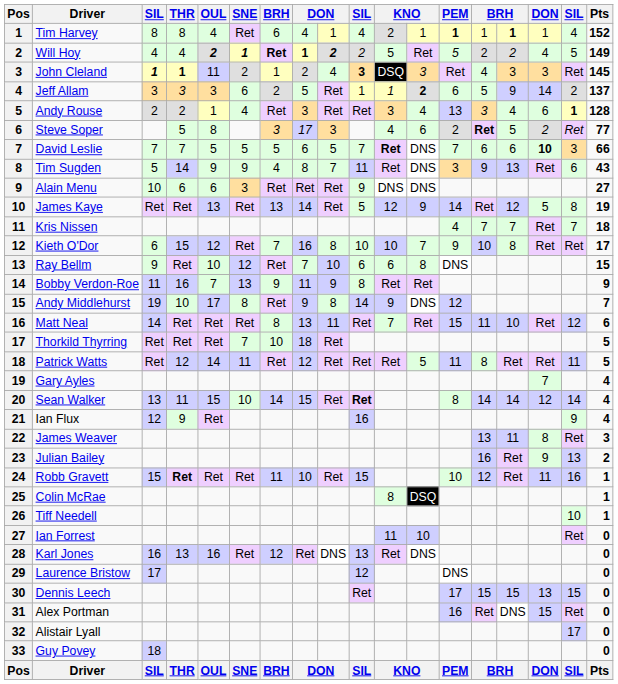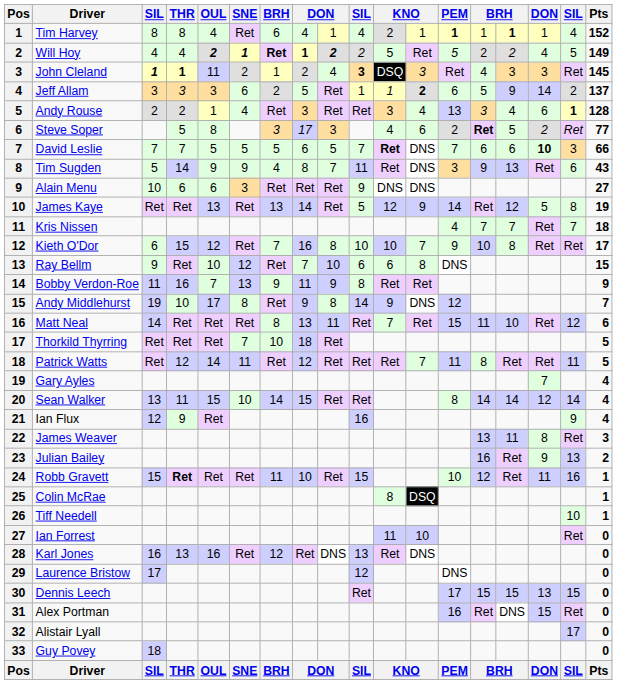 <table class="wikitable" style="font-size: 85%; text-align:center;">
 <tr valign="top">
 <th valign=middle>Pos</th>
 <th valign=middle>Driver</th>
 <th><a href='#'>SIL</a></th>
 <th><a href='#'>THR</a></th>
 <th><a href='#'>OUL</a></th>
 <th><a href='#'>SNE</a></th>
 <th><a href='#'>BRH</a></th>
 <th colspan="2"><a href='#'>DON</a></th>
 <th><a href='#'>SIL</a></th>
 <th colspan="2"><a href='#'>KNO</a></th>
 <th><a href='#'>PEM</a></th>
 <th colspan="2"><a href='#'>BRH</a></th>
 <th><a href='#'>DON</a></th>
 <th><a href='#'>SIL</a></th>
 <th valign=middle>Pts</th>
 </tr>
 <tr>
 <th>1</th>
 <td align=left> <a href='#'>Tim Harvey</a></td>
 <td style="background:#DFFFDF;">8</td>
 <td style="background:#DFFFDF;">8</td>
 <td style="background:#DFFFDF;">4</td>
 <td style="background:#EFCFFF;">Ret</td>
 <td style="background:#DFFFDF;">6</td>
 <td style="background:#DFFFDF;">4</td>
 <td style="background:#ffffbf;">1</td>
 <td style="background:#DFFFDF;">4</td>
 <td style="background:#DFDFDF;">2</td>
 <td style="background:#ffffbf;">1</td>
 <td style="background:#ffffbf;"><strong>1</strong></td>
 <td style="background:#ffffbf;">1</td>
 <td style="background:#ffffbf;"><strong>1</strong></td>
 <td style="background:#ffffbf;">1</td>
 <td style="background:#DFFFDF;">4</td>
 <td align="right"><strong>152</strong></td>
 </tr>
 <tr>
 <th>2</th>
 <td align=left> <a href='#'>Will Hoy</a></td>
 <td style="background:#DFFFDF;">4</td>
 <td style="background:#DFFFDF;">4</td>
 <td style="background:#DFDFDF;"><strong><em>2</em></strong></td>
 <td style="background:#ffffbf;"><strong><em>1</em></strong></td>
 <td style="background:#EFCFFF;"><strong>Ret</strong></td>
 <td style="background:#ffffbf;"><strong>1</strong></td>
 <td style="background:#DFDFDF;"><strong><em>2</em></strong></td>
 <td style="background:#DFDFDF;"><em>2</em></td>
 <td style="background:#DFFFDF;">5</td>
 <td style="background:#EFCFFF;">Ret</td>
 <td style="background:#DFFFDF;"><em>5</em></td>
 <td style="background:#DFDFDF;">2</td>
 <td style="background:#DFDFDF;"><em>2</em></td>
 <td style="background:#DFFFDF;">4</td>
 <td style="background:#DFFFDF;">5</td>
 <td align="right"><strong>149</strong></td>
 </tr>
 <tr>
 <th>3</th>
 <td align=left> <a href='#'>John Cleland</a></td>
 <td style="background:#ffffbf;"><strong><em>1</em></strong></td>
 <td style="background:#ffffbf;"><strong>1</strong></td>
 <td style="background:#CFCFFF;">11</td>
 <td style="background:#DFDFDF;">2</td>
 <td style="background:#ffffbf;">1</td>
 <td style="background:#DFDFDF;">2</td>
 <td style="background:#DFFFDF;">4</td>
 <td style="background:#FFDF9F;"><strong>3</strong></td>
 <td style="background:#000000; color:white">DSQ</td>
 <td style="background:#FFDF9F;"><em>3</em></td>
 <td style="background:#EFCFFF;">Ret</td>
 <td style="background:#DFFFDF;">4</td>
 <td style="background:#FFDF9F;">3</td>
 <td style="background:#FFDF9F;">3</td>
 <td style="background:#EFCFFF;">Ret</td>
 <td align="right"><strong>145</strong></td>
 </tr>
 <tr>
 <th>4</th>
 <td align=left> <a href='#'>Jeff Allam</a></td>
 <td style="background:#FFDF9F;">3</td>
 <td style="background:#FFDF9F;"><em>3</em></td>
 <td style="background:#FFDF9F;">3</td>
 <td style="background:#DFFFDF;">6</td>
 <td style="background:#DFDFDF;">2</td>
 <td style="background:#DFFFDF;">5</td>
 <td style="background:#EFCFFF;">Ret</td>
 <td style="background:#ffffbf;">1</td>
 <td style="background:#ffffbf;"><em>1</em></td>
 <td style="background:#DFDFDF;"><strong>2</strong></td>
 <td style="background:#DFFFDF;">6</td>
 <td style="background:#DFFFDF;">5</td>
 <td style="background:#CFCFFF;">9</td>
 <td style="background:#CFCFFF;">14</td>
 <td style="background:#DFDFDF;">2</td>
 <td align="right"><strong>137</strong></td>
 </tr>
 <tr>
 <th>5</th>
 <td align=left> <a href='#'>Andy Rouse</a></td>
 <td style="background:#DFDFDF;">2</td>
 <td style="background:#DFDFDF;">2</td>
 <td style="background:#ffffbf;">1</td>
 <td style="background:#DFFFDF;">4</td>
 <td style="background:#EFCFFF;">Ret</td>
 <td style="background:#FFDF9F;">3</td>
 <td style="background:#EFCFFF;">Ret</td>
 <td style="background:#EFCFFF;">Ret</td>
 <td style="background:#FFDF9F;">3</td>
 <td style="background:#DFFFDF;">4</td>
 <td style="background:#CFCFFF;">13</td>
 <td style="background:#FFDF9F;"><em>3</em></td>
 <td style="background:#DFFFDF;">4</td>
 <td style="background:#DFFFDF;">6</td>
 <td style="background:#ffffbf;"><strong>1</strong></td>
 <td align="right"><strong>128</strong></td>
 </tr>
 <tr>
 <th>6</th>
 <td align=left> <a href='#'>Steve Soper</a></td>
 <td></td>
 <td style="background:#DFFFDF;">5</td>
 <td style="background:#DFFFDF;">8</td>
 <td></td>
 <td style="background:#FFDF9F;"><em>3</em></td>
 <td style="background:#CFCFFF;"><em>17</em></td>
 <td style="background:#FFDF9F;">3</td>
 <td></td>
 <td style="background:#DFFFDF;">4</td>
 <td style="background:#DFFFDF;">6</td>
 <td style="background:#DFDFDF;">2</td>
 <td style="background:#EFCFFF;"><strong>Ret</strong></td>
 <td style="background:#DFFFDF;">5</td>
 <td style="background:#DFDFDF;"><em>2</em></td>
 <td style="background:#EFCFFF;"><em>Ret</em></td>
 <td align="right"><strong>77</strong></td>
 </tr>
 <tr>
 <th>7</th>
 <td align=left> <a href='#'>David Leslie</a></td>
 <td style="background:#DFFFDF;">7</td>
 <td style="background:#DFFFDF;">7</td>
 <td style="background:#DFFFDF;">5</td>
 <td style="background:#DFFFDF;">5</td>
 <td style="background:#DFFFDF;">5</td>
 <td style="background:#DFFFDF;">6</td>
 <td style="background:#DFFFDF;">5</td>
 <td style="background:#DFFFDF;">7</td>
 <td style="background:#EFCFFF;"><strong>Ret</strong></td>
 <td style="background:#FFFFFF;">DNS</td>
 <td style="background:#DFFFDF;">7</td>
 <td style="background:#DFFFDF;">6</td>
 <td style="background:#DFFFDF;">6</td>
 <td style="background:#DFFFDF;"><strong>10</strong></td>
 <td style="background:#FFDF9F;">3</td>
 <td align="right"><strong>66</strong></td>
 </tr>
 <tr>
 <th>8</th>
 <td align=left> <a href='#'>Tim Sugden</a></td>
 <td style="background:#DFFFDF;">5</td>
 <td style="background:#CFCFFF;">14</td>
 <td style="background:#DFFFDF;">9</td>
 <td style="background:#DFFFDF;">9</td>
 <td style="background:#DFFFDF;">4</td>
 <td style="background:#DFFFDF;">8</td>
 <td style="background:#DFFFDF;">7</td>
 <td style="background:#CFCFFF;">11</td>
 <td style="background:#EFCFFF;">Ret</td>
 <td style="background:#FFFFFF;">DNS</td>
 <td style="background:#FFDF9F;">3</td>
 <td style="background:#CFCFFF;">9</td>
 <td style="background:#CFCFFF;">13</td>
 <td style="background:#EFCFFF;">Ret</td>
 <td style="background:#DFFFDF;">6</td>
 <td align="right"><strong>43</strong></td>
 </tr>
 <tr>
 <th>9</th>
 <td align=left> <a href='#'>Alain Menu</a></td>
 <td style="background:#DFFFDF;">10</td>
 <td style="background:#DFFFDF;">6</td>
 <td style="background:#DFFFDF;">6</td>
 <td style="background:#FFDF9F;">3</td>
 <td style="background:#EFCFFF;">Ret</td>
 <td style="background:#EFCFFF;">Ret</td>
 <td style="background:#EFCFFF;">Ret</td>
 <td style="background:#DFFFDF;">9</td>
 <td style="background:#FFFFFF;">DNS</td>
 <td style="background:#FFFFFF;">DNS</td>
 <td></td>
 <td></td>
 <td></td>
 <td></td>
 <td></td>
 <td align="right"><strong>27</strong></td>
 </tr>
 <tr>
 <th>10</th>
 <td align=left> <a href='#'>James Kaye</a></td>
 <td style="background:#EFCFFF;">Ret</td>
 <td style="background:#EFCFFF;">Ret</td>
 <td style="background:#CFCFFF;">13</td>
 <td style="background:#EFCFFF;">Ret</td>
 <td style="background:#CFCFFF;">13</td>
 <td style="background:#CFCFFF;">14</td>
 <td style="background:#EFCFFF;">Ret</td>
 <td style="background:#DFFFDF;">5</td>
 <td style="background:#CFCFFF;">12</td>
 <td style="background:#CFCFFF;">9</td>
 <td style="background:#CFCFFF;">14</td>
 <td style="background:#EFCFFF;">Ret</td>
 <td style="background:#CFCFFF;">12</td>
 <td style="background:#DFFFDF;">5</td>
 <td style="background:#DFFFDF;">8</td>
 <td align="right"><strong>19</strong></td>
 </tr>
 <tr>
 <th>11</th>
 <td align=left> <a href='#'>Kris Nissen</a></td>
 <td></td>
 <td></td>
 <td></td>
 <td></td>
 <td></td>
 <td></td>
 <td></td>
 <td></td>
 <td></td>
 <td></td>
 <td style="background:#DFFFDF;">4</td>
 <td style="background:#DFFFDF;">7</td>
 <td style="background:#DFFFDF;">7</td>
 <td style="background:#EFCFFF;">Ret</td>
 <td style="background:#DFFFDF;">7</td>
 <td align="right"><strong>18</strong></td>
 </tr>
 <tr>
 <th>12</th>
 <td align=left> <a href='#'>Kieth O'Dor</a></td>
 <td style="background:#DFFFDF;">6</td>
 <td style="background:#CFCFFF;">15</td>
 <td style="background:#CFCFFF;">12</td>
 <td style="background:#EFCFFF;">Ret</td>
 <td style="background:#DFFFDF;">7</td>
 <td style="background:#CFCFFF;">16</td>
 <td style="background:#DFFFDF;">8</td>
 <td style="background:#DFFFDF;">10</td>
 <td style="background:#CFCFFF;">10</td>
 <td style="background:#DFFFDF;">7</td>
 <td style="background:#DFFFDF;">9</td>
 <td style="background:#CFCFFF;">10</td>
 <td style="background:#DFFFDF;">8</td>
 <td style="background:#EFCFFF;">Ret</td>
 <td style="background:#EFCFFF;">Ret</td>
 <td align="right"><strong>17</strong></td>
 </tr>
 <tr>
 <th>13</th>
 <td align=left> <a href='#'>Ray Bellm</a></td>
 <td style="background:#DFFFDF;">9</td>
 <td style="background:#EFCFFF;">Ret</td>
 <td style="background:#DFFFDF;">10</td>
 <td style="background:#CFCFFF;">12</td>
 <td style="background:#EFCFFF;">Ret</td>
 <td style="background:#DFFFDF;">7</td>
 <td style="background:#CFCFFF;">10</td>
 <td style="background:#DFFFDF;">6</td>
 <td style="background:#DFFFDF;">6</td>
 <td style="background:#DFFFDF;">8</td>
 <td style="background:#FFFFFF;">DNS</td>
 <td></td>
 <td></td>
 <td></td>
 <td></td>
 <td align="right"><strong>15</strong></td>
 </tr>
 <tr>
 <th>14</th>
 <td align=left nowrap> <a href='#'>Bobby Verdon-Roe</a></td>
 <td style="background:#CFCFFF;">11</td>
 <td style="background:#CFCFFF;">16</td>
 <td style="background:#DFFFDF;">7</td>
 <td style="background:#CFCFFF;">13</td>
 <td style="background:#DFFFDF;">9</td>
 <td style="background:#CFCFFF;">11</td>
 <td style="background:#CFCFFF;">9</td>
 <td style="background:#DFFFDF;">8</td>
 <td style="background:#EFCFFF;">Ret</td>
 <td style="background:#EFCFFF;">Ret</td>
 <td></td>
 <td></td>
 <td></td>
 <td></td>
 <td></td>
 <td align="right"><strong>9</strong></td>
 </tr>
 <tr>
 <th>15</th>
 <td align=left> <a href='#'>Andy Middlehurst</a></td>
 <td style="background:#CFCFFF;">19</td>
 <td style="background:#DFFFDF;">10</td>
 <td style="background:#CFCFFF;">17</td>
 <td style="background:#DFFFDF;">8</td>
 <td style="background:#EFCFFF;">Ret</td>
 <td style="background:#CFCFFF;">9</td>
 <td style="background:#DFFFDF;">8</td>
 <td style="background:#CFCFFF;">14</td>
 <td style="background:#CFCFFF;">9</td>
 <td style="background:#FFFFFF;">DNS</td>
 <td style="background:#CFCFFF;">12</td>
 <td></td>
 <td></td>
 <td></td>
 <td></td>
 <td align="right"><strong>7</strong></td>
 </tr>
 <tr>
 <th>16</th>
 <td align=left> <a href='#'>Matt Neal</a></td>
 <td style="background:#CFCFFF;">14</td>
 <td style="background:#EFCFFF;">Ret</td>
 <td style="background:#EFCFFF;">Ret</td>
 <td style="background:#EFCFFF;">Ret</td>
 <td style="background:#DFFFDF;">8</td>
 <td style="background:#CFCFFF;">13</td>
 <td style="background:#CFCFFF;">11</td>
 <td style="background:#EFCFFF;">Ret</td>
 <td style="background:#DFFFDF;">7</td>
 <td style="background:#EFCFFF;">Ret</td>
 <td style="background:#CFCFFF;">15</td>
 <td style="background:#CFCFFF;">11</td>
 <td style="background:#CFCFFF;">10</td>
 <td style="background:#EFCFFF;">Ret</td>
 <td style="background:#CFCFFF;">12</td>
 <td align="right"><strong>6</strong></td>
 </tr>
 <tr>
 <th>17</th>
 <td align=left> <a href='#'>Thorkild Thyrring</a></td>
 <td style="background:#EFCFFF;">Ret</td>
 <td style="background:#EFCFFF;">Ret</td>
 <td style="background:#EFCFFF;">Ret</td>
 <td style="background:#DFFFDF;">7</td>
 <td style="background:#DFFFDF;">10</td>
 <td style="background:#CFCFFF;">18</td>
 <td style="background:#EFCFFF;">Ret</td>
 <td></td>
 <td></td>
 <td></td>
 <td></td>
 <td></td>
 <td></td>
 <td></td>
 <td></td>
 <td align="right"><strong>5</strong></td>
 </tr>
 <tr>
 <th>18</th>
 <td align=left> <a href='#'>Patrick Watts</a></td>
 <td style="background:#EFCFFF;">Ret</td>
 <td style="background:#CFCFFF;">12</td>
 <td style="background:#CFCFFF;">14</td>
 <td style="background:#CFCFFF;">11</td>
 <td style="background:#EFCFFF;">Ret</td>
 <td style="background:#CFCFFF;">12</td>
 <td style="background:#EFCFFF;">Ret</td>
 <td style="background:#EFCFFF;">Ret</td>
 <td style="background:#EFCFFF;">Ret</td>
-<td style="background:#DFFFDF;">5</td>
+<td style="background:#DFFFDF;">7</td>
 <td style="background:#CFCFFF;">11</td>
 <td style="background:#DFFFDF;">8</td>
 <td style="background:#EFCFFF;">Ret</td>
 <td style="background:#EFCFFF;">Ret</td>
 <td style="background:#CFCFFF;">11</td>
 <td align="right"><strong>5</strong></td>
 </tr>
 <tr>
 <th>19</th>
 <td align=left> <a href='#'>Gary Ayles</a></td>
 <td></td>
 <td></td>
 <td></td>
 <td></td>
 <td></td>
 <td></td>
 <td></td>
 <td></td>
 <td></td>
 <td></td>
 <td></td>
 <td></td>
 <td></td>
 <td style="background:#DFFFDF;">7</td>
 <td></td>
 <td align="right"><strong>4</strong></td>
 </tr>
 <tr>
 <th>20</th>
 <td align=left> <a href='#'>Sean Walker</a></td>
 <td style="background:#CFCFFF;">13</td>
 <td style="background:#CFCFFF;">11</td>
 <td style="background:#CFCFFF;">15</td>
 <td style="background:#DFFFDF;">10</td>
 <td style="background:#CFCFFF;">14</td>
 <td style="background:#CFCFFF;">15</td>
 <td style="background:#EFCFFF;">Ret</td>
-<td style="background:#EFCFFF;"><strong>Ret</strong></td>
+<td style="background:#EFCFFF;">Ret</td>
 <td></td>
 <td></td>
 <td style="background:#DFFFDF;">8</td>
 <td style="background:#CFCFFF;">14</td>
 <td style="background:#CFCFFF;">14</td>
 <td style="background:#CFCFFF;">12</td>
 <td style="background:#CFCFFF;">14</td>
 <td align="right"><strong>4</strong></td>
 </tr>
 <tr>
 <th>21</th>
 <td align=left> Ian Flux</td>
 <td style="background:#CFCFFF;">12</td>
 <td style="background:#DFFFDF;">9</td>
 <td style="background:#EFCFFF;">Ret</td>
 <td></td>
 <td></td>
 <td></td>
 <td></td>
 <td style="background:#CFCFFF;">16</td>
 <td></td>
 <td></td>
 <td></td>
 <td></td>
 <td></td>
 <td></td>
 <td style="background:#DFFFDF;">9</td>
 <td align="right"><strong>4</strong></td>
 </tr>
 <tr>
 <th>22</th>
 <td align=left> <a href='#'>James Weaver</a></td>
 <td></td>
 <td></td>
 <td></td>
 <td></td>
 <td></td>
 <td></td>
 <td></td>
 <td></td>
 <td></td>
 <td></td>
 <td></td>
 <td style="background:#CFCFFF;">13</td>
 <td style="background:#CFCFFF;">11</td>
 <td style="background:#DFFFDF;">8</td>
 <td style="background:#EFCFFF;">Ret</td>
 <td align="right"><strong>3</strong></td>
 </tr>
 <tr>
 <th>23</th>
 <td align=left> <a href='#'>Julian Bailey</a></td>
 <td></td>
 <td></td>
 <td></td>
 <td></td>
 <td></td>
 <td></td>
 <td></td>
 <td></td>
 <td></td>
 <td></td>
 <td></td>
 <td style="background:#CFCFFF;">16</td>
 <td style="background:#EFCFFF;">Ret</td>
 <td style="background:#DFFFDF;">9</td>
 <td style="background:#CFCFFF;">13</td>
 <td align="right"><strong>2</strong></td>
 </tr>
 <tr>
 <th>24</th>
 <td align=left> <a href='#'>Robb Gravett</a></td>
 <td style="background:#CFCFFF;">15</td>
 <td style="background:#EFCFFF;"><strong>Ret</strong></td>
 <td style="background:#EFCFFF;">Ret</td>
 <td style="background:#EFCFFF;">Ret</td>
 <td style="background:#CFCFFF;">11</td>
 <td style="background:#CFCFFF;">10</td>
 <td style="background:#EFCFFF;">Ret</td>
 <td style="background:#CFCFFF;">15</td>
 <td></td>
 <td></td>
 <td style="background:#DFFFDF;">10</td>
 <td style="background:#CFCFFF;">12</td>
 <td style="background:#EFCFFF;">Ret</td>
 <td style="background:#CFCFFF;">11</td>
 <td style="background:#CFCFFF;">16</td>
 <td align="right"><strong>1</strong></td>
 </tr>
 <tr>
 <th>25</th>
 <td align=left> <a href='#'>Colin McRae</a></td>
 <td></td>
 <td></td>
 <td></td>
 <td></td>
 <td></td>
 <td></td>
 <td></td>
 <td></td>
 <td style="background:#DFFFDF;">8</td>
 <td style="background:#000000; color:white">DSQ</td>
 <td></td>
 <td></td>
 <td></td>
 <td></td>
 <td></td>
 <td align="right"><strong>1</strong></td>
 </tr>
 <tr>
 <th>26</th>
 <td align=left> <a href='#'>Tiff Needell</a></td>
 <td></td>
 <td></td>
 <td></td>
 <td></td>
 <td></td>
 <td></td>
 <td></td>
 <td></td>
 <td></td>
 <td></td>
 <td></td>
 <td></td>
 <td></td>
 <td></td>
 <td style="background:#DFFFDF;">10</td>
 <td align="right"><strong>1</strong></td>
 </tr>
 <tr>
 <th>27</th>
 <td align=left> <a href='#'>Ian Forrest</a></td>
 <td></td>
 <td></td>
 <td></td>
 <td></td>
 <td></td>
 <td></td>
 <td></td>
 <td></td>
 <td style="background:#CFCFFF;">11</td>
 <td style="background:#CFCFFF;">10</td>
 <td></td>
 <td></td>
 <td></td>
 <td></td>
 <td style="background:#EFCFFF;">Ret</td>
 <td align="right"><strong>0</strong></td>
 </tr>
 <tr>
 <th>28</th>
 <td align=left> <a href='#'>Karl Jones</a></td>
 <td style="background:#CFCFFF;">16</td>
 <td style="background:#CFCFFF;">13</td>
 <td style="background:#CFCFFF;">16</td>
 <td style="background:#EFCFFF;">Ret</td>
 <td style="background:#CFCFFF;">12</td>
 <td style="background:#EFCFFF;">Ret</td>
 <td style="background:#FFFFFF;">DNS</td>
 <td style="background:#CFCFFF;">13</td>
 <td style="background:#EFCFFF;">Ret</td>
 <td style="background:#FFFFFF;">DNS</td>
 <td></td>
 <td></td>
 <td></td>
 <td></td>
 <td></td>
 <td align="right"><strong>0</strong></td>
 </tr>
 <tr>
 <th>29</th>
 <td align=left> <a href='#'>Laurence Bristow</a></td>
 <td style="background:#CFCFFF;">17</td>
 <td></td>
 <td></td>
 <td></td>
 <td></td>
 <td></td>
 <td></td>
 <td style="background:#CFCFFF;">12</td>
 <td></td>
 <td></td>
 <td style="background:#FFFFFF;">DNS</td>
 <td></td>
 <td></td>
 <td></td>
 <td></td>
 <td align="right"><strong>0</strong></td>
 </tr>
 <tr>
 <th>30</th>
 <td align=left> <a href='#'>Dennis Leech</a></td>
 <td></td>
 <td></td>
 <td></td>
 <td></td>
 <td></td>
 <td></td>
 <td></td>
 <td style="background:#EFCFFF;">Ret</td>
 <td></td>
 <td></td>
 <td style="background:#CFCFFF;">17</td>
 <td style="background:#CFCFFF;">15</td>
 <td style="background:#CFCFFF;">15</td>
 <td style="background:#CFCFFF;">13</td>
 <td style="background:#CFCFFF;">15</td>
 <td align="right"><strong>0</strong></td>
 </tr>
 <tr>
 <th>31</th>
 <td align=left> Alex Portman</td>
 <td></td>
 <td></td>
 <td></td>
 <td></td>
 <td></td>
 <td></td>
 <td></td>
 <td></td>
 <td></td>
 <td></td>
 <td style="background:#CFCFFF;">16</td>
 <td style="background:#EFCFFF;">Ret</td>
 <td style="background:#FFFFFF;">DNS</td>
 <td style="background:#CFCFFF;">15</td>
 <td style="background:#EFCFFF;">Ret</td>
 <td align="right"><strong>0</strong></td>
 </tr>
 <tr>
 <th>32</th>
 <td align=left> Alistair Lyall</td>
 <td></td>
 <td></td>
 <td></td>
 <td></td>
 <td></td>
 <td></td>
 <td></td>
 <td></td>
 <td></td>
 <td></td>
 <td></td>
 <td></td>
 <td></td>
 <td></td>
 <td style="background:#CFCFFF;">17</td>
 <td align="right"><strong>0</strong></td>
 </tr>
 <tr>
 <th>33</th>
 <td align=left> <a href='#'>Guy Povey</a></td>
 <td style="background:#CFCFFF;">18</td>
 <td></td>
 <td></td>
 <td></td>
 <td></td>
 <td></td>
 <td></td>
 <td></td>
 <td></td>
 <td></td>
 <td></td>
 <td></td>
 <td></td>
 <td></td>
 <td></td>
 <td align="right"><strong>0</strong></td>
 </tr>
 <tr>
 <th valign=middle>Pos</th>
 <th valign=middle>Driver</th>
 <th><a href='#'>SIL</a></th>
 <th><a href='#'>THR</a></th>
 <th><a href='#'>OUL</a></th>
 <th><a href='#'>SNE</a></th>
 <th><a href='#'>BRH</a></th>
 <th colspan="2"><a href='#'>DON</a></th>
 <th><a href='#'>SIL</a></th>
 <th colspan="2"><a href='#'>KNO</a></th>
 <th><a href='#'>PEM</a></th>
 <th colspan="2"><a href='#'>BRH</a></th>
 <th><a href='#'>DON</a></th>
 <th><a href='#'>SIL</a></th>
 <th valign=middle>Pts</th>
 </tr>
 </table>
